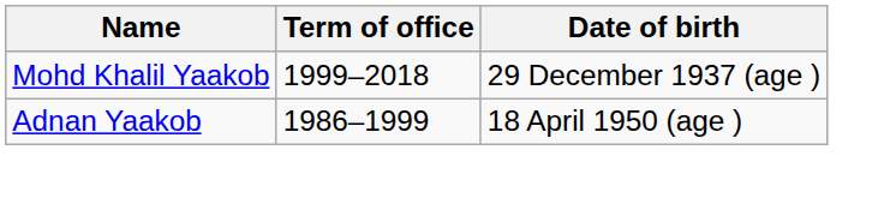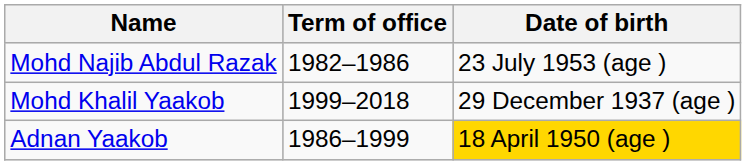 <table class=wikitable>
 <tr>
 <th>Name</th>
 <th>Term of office</th>
 <th>Date of birth</th>
+</tr>
+<tr>
+<td><a href='#'>Mohd Najib Abdul Razak</a></td>
+<td>1982–1986</td>
+<td>23 July 1953 (age )</td>
 </tr>
 <tr>
 <td><a href='#'>Mohd Khalil Yaakob</a></td>
 <td>1999–2018</td>
 <td>29 December 1937 (age )</td>
 </tr>
 <tr>
 <td><a href='#'>Adnan Yaakob</a></td>
 <td>1986–1999</td>
-<td>18 April 1950 (age )</td>
+<td style="background: gold;">18 April 1950 (age )</td>
 </tr>
 </table>
